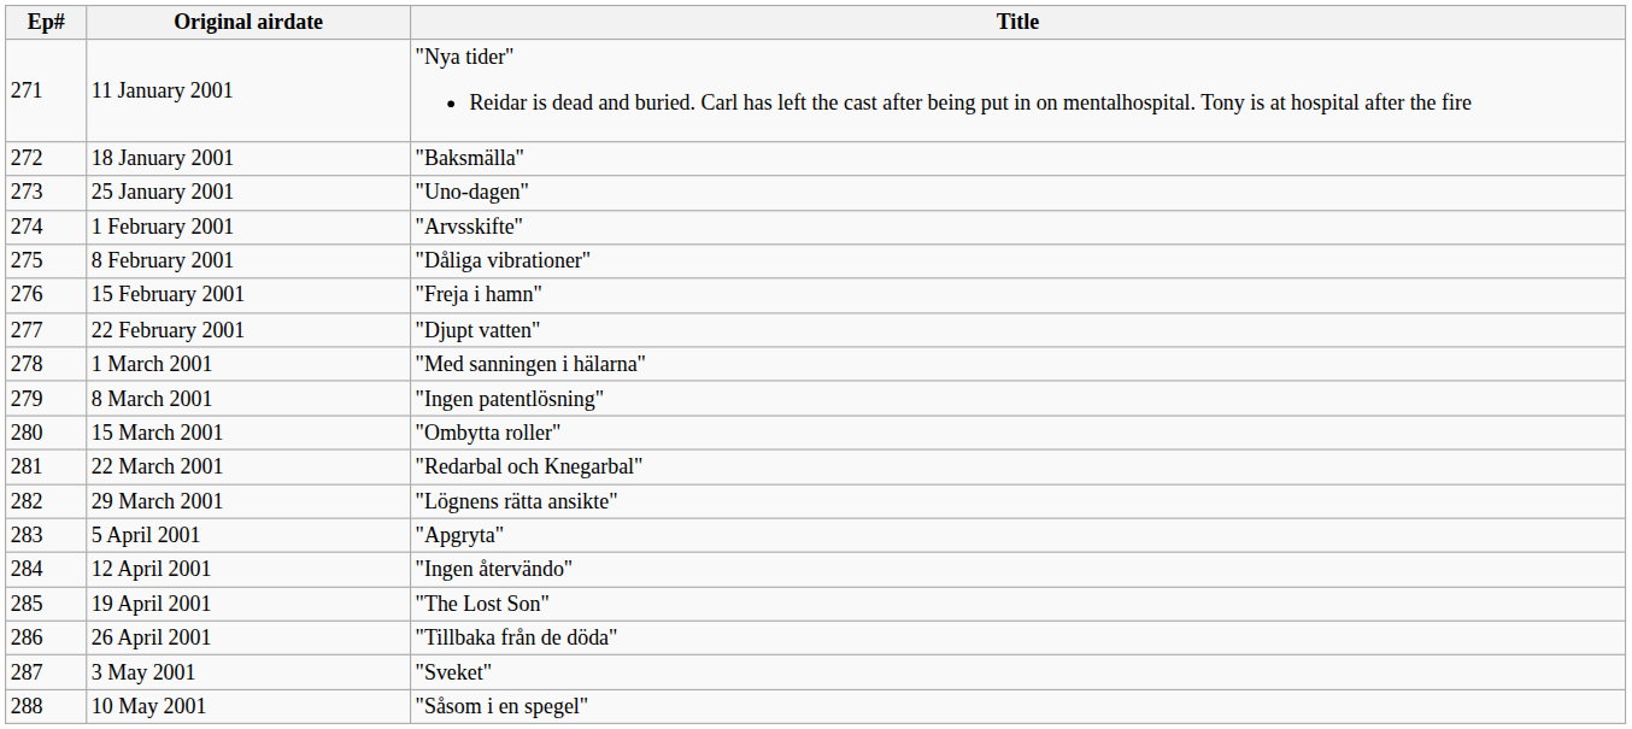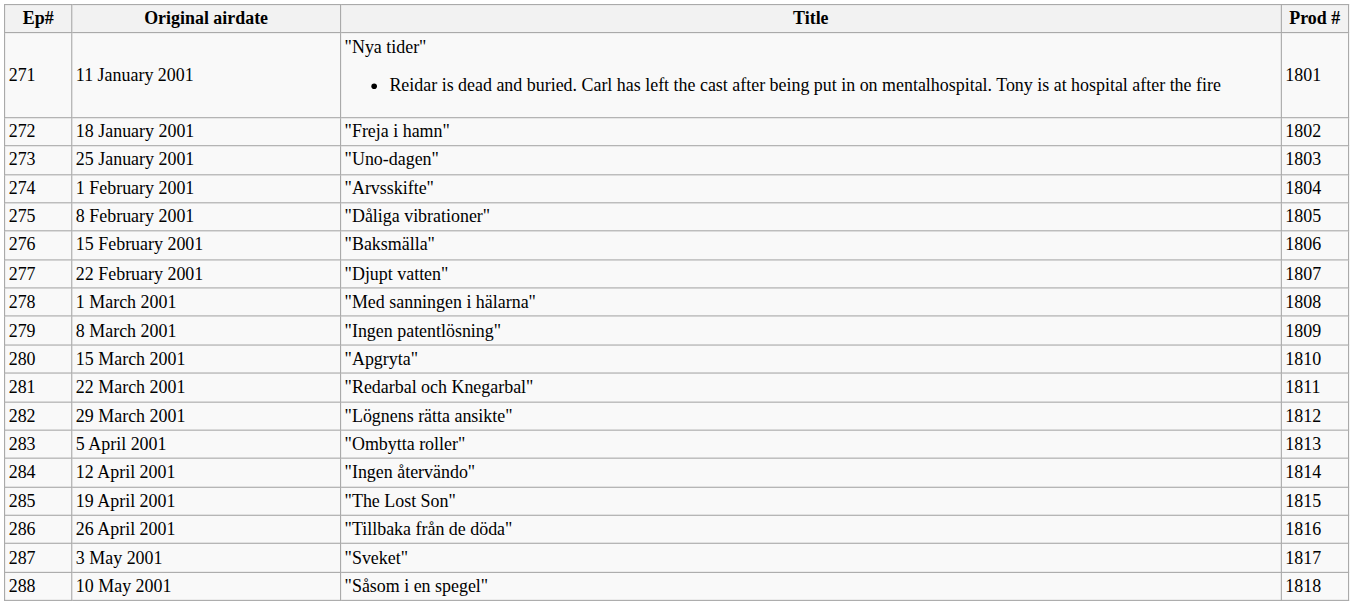 <table class="wikitable" width=95%>
 <tr>
 <th width=5%>Ep#</th>
 <th width=20%>Original airdate</th>
 <th>Title</th>
+<th width=5%>Prod #</th>
 </tr>
 <tr>
 <td>271</td>
 <td>11 January 2001</td>
 <td>"Nya tider"<br><ul><li>Reidar is dead and buried. Carl has left the cast after being put in on mentalhospital. Tony is at hospital after the fire</li></ul></td>
+<td>1801</td>
 </tr>
 <tr>
 <td>272</td>
 <td>18 January 2001</td>
-<td>"Baksmälla"</td>
+<td>"Freja i hamn"</td>
+<td>1802</td>
 </tr>
 <tr>
 <td>273</td>
 <td>25 January 2001</td>
 <td>"Uno-dagen"</td>
+<td>1803</td>
 </tr>
 <tr>
 <td>274</td>
 <td>1 February 2001</td>
 <td>"Arvsskifte"</td>
+<td>1804</td>
 </tr>
 <tr>
 <td>275</td>
 <td>8 February 2001</td>
 <td>"Dåliga vibrationer"</td>
+<td>1805</td>
 </tr>
 <tr>
 <td>276</td>
 <td>15 February 2001</td>
-<td>"Freja i hamn"</td>
+<td>"Baksmälla"</td>
+<td>1806</td>
 </tr>
 <tr>
 <td>277</td>
 <td>22 February 2001</td>
 <td>"Djupt vatten"</td>
+<td>1807</td>
 </tr>
 <tr>
 <td>278</td>
 <td>1 March 2001</td>
 <td>"Med sanningen i hälarna"</td>
+<td>1808</td>
 </tr>
 <tr>
 <td>279</td>
 <td>8 March 2001</td>
 <td>"Ingen patentlösning"</td>
+<td>1809</td>
 </tr>
 <tr>
 <td>280</td>
 <td>15 March 2001</td>
-<td>"Ombytta roller"</td>
+<td>"Apgryta"</td>
+<td>1810</td>
 </tr>
 <tr>
 <td>281</td>
 <td>22 March 2001</td>
 <td>"Redarbal och Knegarbal"</td>
+<td>1811</td>
 </tr>
 <tr>
 <td>282</td>
 <td>29 March 2001</td>
 <td>"Lögnens rätta ansikte"</td>
+<td>1812</td>
 </tr>
 <tr>
 <td>283</td>
 <td>5 April 2001</td>
-<td>"Apgryta"</td>
+<td>"Ombytta roller"</td>
+<td>1813</td>
 </tr>
 <tr>
 <td>284</td>
 <td>12 April 2001</td>
 <td>"Ingen återvändo"</td>
+<td>1814</td>
 </tr>
 <tr>
 <td>285</td>
 <td>19 April 2001</td>
 <td>"The Lost Son"</td>
+<td>1815</td>
 </tr>
 <tr>
 <td>286</td>
 <td>26 April 2001</td>
 <td>"Tillbaka från de döda"</td>
+<td>1816</td>
 </tr>
 <tr>
 <td>287</td>
 <td>3 May 2001</td>
 <td>"Sveket"</td>
+<td>1817</td>
 </tr>
 <tr>
 <td>288</td>
 <td>10 May 2001</td>
 <td>"Såsom i en spegel"</td>
+<td>1818</td>
 </tr>
 </table>
